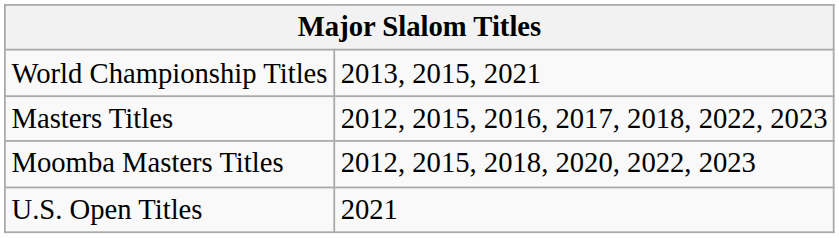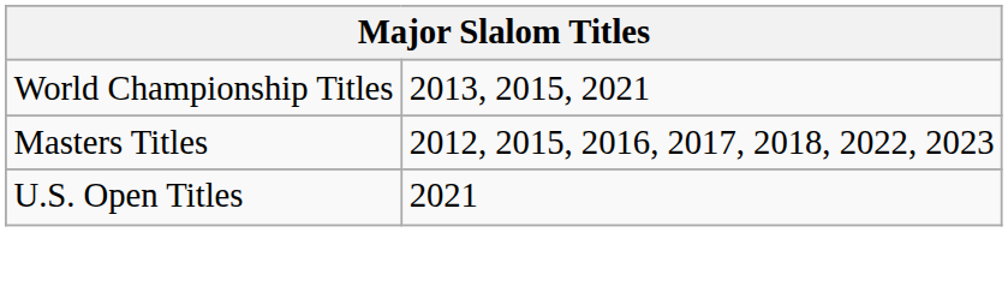 <table class="wikitable">
 <tr>
 <th colspan="2">Major Slalom Titles</th>
 </tr>
 <tr>
 <td>World Championship Titles</td>
 <td>2013, 2015, 2021</td>
 </tr>
 <tr>
 <td>Masters Titles</td>
 <td>2012, 2015, 2016, 2017, 2018, 2022, 2023</td>
 </tr>
 <tr>
-<td>Moomba Masters Titles</td>
-<td>2012, 2015, 2018, 2020, 2022, 2023</td>
-</tr>
-<tr>
 <td>U.S. Open Titles</td>
 <td>2021</td>
 </tr>
 </table>
